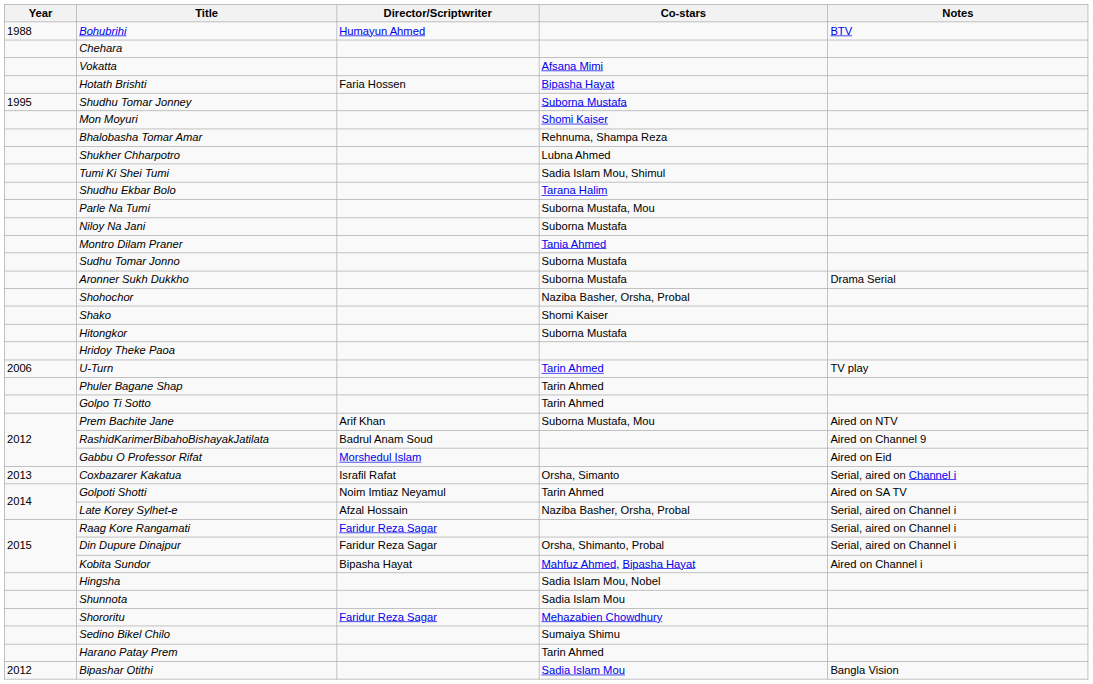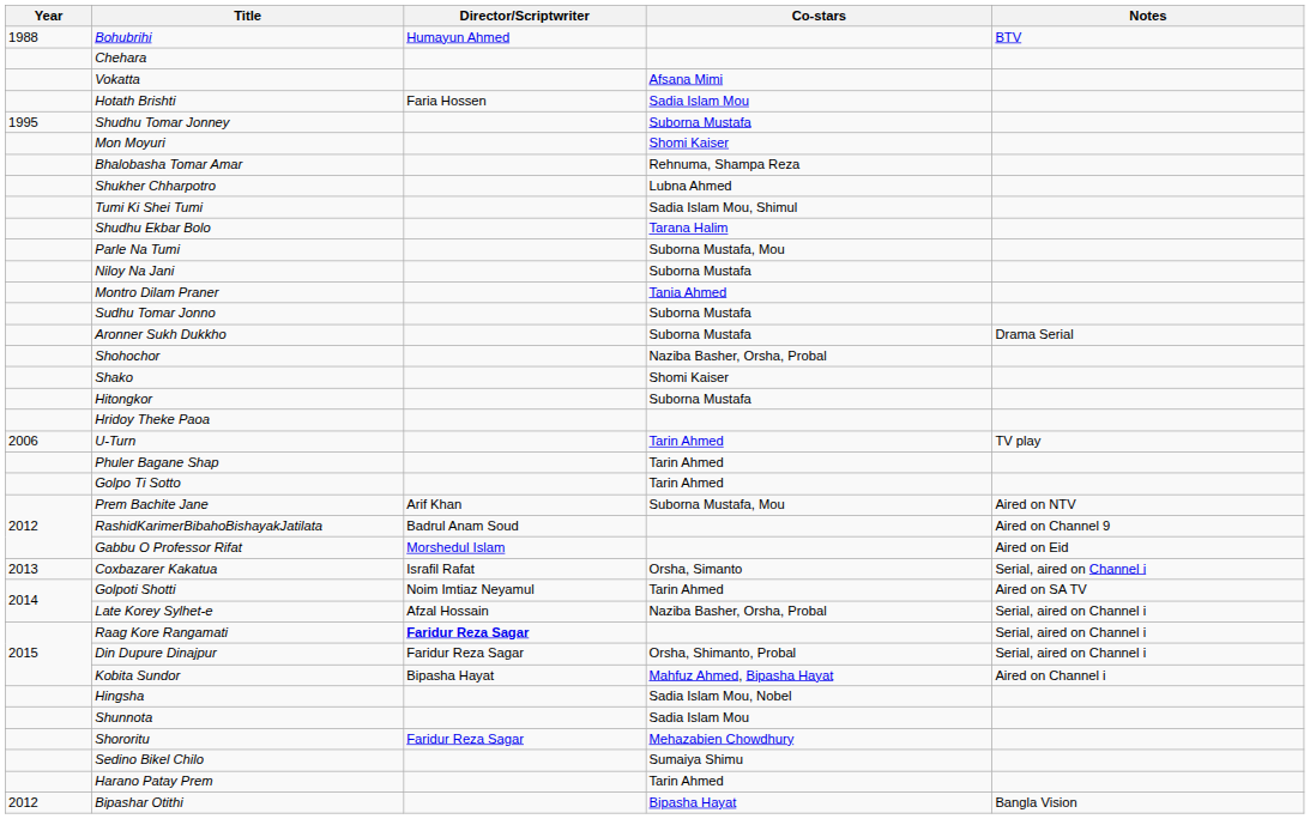 <table class="wikitable sortable">
 <tr>
 <th width="5%">Year</th>
 <th width="18%">Title</th>
 <th width="14%">Director/Scriptwriter</th>
 <th width="20%">Co-stars</th>
 <th width="18%">Notes</th>
 </tr>
 <tr>
 <td>1988</td>
 <td><em><a href='#'>Bohubrihi</a></em></td>
 <td><a href='#'>Humayun Ahmed</a></td>
 <td></td>
 <td><a href='#'>BTV</a></td>
 </tr>
 <tr>
 <td></td>
 <td><em>Chehara</em></td>
 <td></td>
 <td></td>
 <td></td>
 </tr>
 <tr>
 <td></td>
 <td><em>Vokatta</em></td>
 <td></td>
 <td><a href='#'>Afsana Mimi</a></td>
 <td></td>
 </tr>
 <tr>
 <td></td>
 <td><em>Hotath Brishti</em></td>
 <td>Faria Hossen</td>
-<td><a href='#'>Bipasha Hayat</a></td>
+<td><a href='#'>Sadia Islam Mou</a></td>
 <td></td>
 </tr>
 <tr>
 <td>1995</td>
 <td><em>Shudhu Tomar Jonney</em></td>
 <td></td>
 <td><a href='#'>Suborna Mustafa</a></td>
 <td></td>
 </tr>
 <tr>
 <td></td>
 <td><em>Mon Moyuri</em></td>
 <td></td>
 <td><a href='#'>Shomi Kaiser</a></td>
 <td></td>
 </tr>
 <tr>
 <td></td>
 <td><em>Bhalobasha Tomar Amar</em></td>
 <td></td>
 <td>Rehnuma, Shampa Reza</td>
 <td></td>
 </tr>
 <tr>
 <td></td>
 <td><em>Shukher Chharpotro</em></td>
 <td></td>
 <td>Lubna Ahmed</td>
 <td></td>
 </tr>
 <tr>
 <td></td>
 <td><em>Tumi Ki Shei Tumi</em></td>
 <td></td>
 <td>Sadia Islam Mou, Shimul</td>
 <td></td>
 </tr>
 <tr>
 <td></td>
 <td><em>Shudhu Ekbar Bolo</em></td>
 <td></td>
 <td><a href='#'>Tarana Halim</a></td>
 <td></td>
 </tr>
 <tr>
 <td></td>
 <td><em>Parle Na Tumi</em></td>
 <td></td>
 <td>Suborna Mustafa, Mou</td>
 <td></td>
 </tr>
 <tr>
 <td></td>
 <td><em>Niloy Na Jani</em></td>
 <td></td>
 <td>Suborna Mustafa</td>
 <td></td>
 </tr>
 <tr>
 <td></td>
 <td><em>Montro Dilam Praner</em></td>
 <td></td>
 <td><a href='#'>Tania Ahmed</a></td>
 <td></td>
 </tr>
 <tr>
 <td></td>
 <td><em>Sudhu Tomar Jonno</em></td>
 <td></td>
 <td>Suborna Mustafa</td>
 <td></td>
 </tr>
 <tr>
 <td></td>
 <td><em>Aronner Sukh Dukkho</em></td>
 <td></td>
 <td>Suborna Mustafa</td>
 <td>Drama Serial</td>
 </tr>
 <tr>
 <td></td>
 <td><em>Shohochor</em></td>
 <td></td>
 <td>Naziba Basher, Orsha, Probal</td>
 <td></td>
 </tr>
 <tr>
 <td></td>
 <td><em>Shako</em></td>
 <td></td>
 <td>Shomi Kaiser</td>
 <td></td>
 </tr>
 <tr>
 <td></td>
 <td><em>Hitongkor</em></td>
 <td></td>
 <td>Suborna Mustafa</td>
 <td></td>
 </tr>
 <tr>
 <td></td>
 <td><em>Hridoy Theke Paoa</em></td>
 <td></td>
 <td></td>
 <td></td>
 </tr>
 <tr>
 <td>2006</td>
 <td><em>U-Turn</em></td>
 <td></td>
 <td><a href='#'>Tarin Ahmed</a></td>
 <td>TV play</td>
 </tr>
 <tr>
 <td></td>
 <td><em>Phuler Bagane Shap</em></td>
 <td></td>
 <td>Tarin Ahmed</td>
 <td></td>
 </tr>
 <tr>
 <td></td>
 <td><em>Golpo Ti Sotto</em></td>
 <td></td>
 <td>Tarin Ahmed</td>
 <td></td>
 </tr>
 <tr>
 <td rowspan="3">2012</td>
 <td><em>Prem Bachite Jane</em></td>
 <td>Arif Khan</td>
 <td>Suborna Mustafa, Mou</td>
 <td>Aired on NTV</td>
 </tr>
 <tr>
 <td><em>RashidKarimerBibahoBishayakJatilata</em></td>
 <td>Badrul Anam Soud</td>
 <td></td>
 <td>Aired on Channel 9</td>
 </tr>
 <tr>
 <td><em>Gabbu O Professor Rifat</em></td>
 <td><a href='#'>Morshedul Islam</a></td>
 <td></td>
 <td>Aired on Eid</td>
 </tr>
 <tr>
 <td>2013</td>
 <td><em>Coxbazarer Kakatua</em></td>
 <td>Israfil Rafat</td>
 <td>Orsha, Simanto</td>
 <td>Serial, aired on <a href='#'>Channel i</a></td>
 </tr>
 <tr>
 <td rowspan="2">2014</td>
 <td><em>Golpoti Shotti</em></td>
 <td>Noim Imtiaz Neyamul</td>
 <td>Tarin Ahmed</td>
 <td>Aired on SA TV</td>
 </tr>
 <tr>
 <td><em>Late Korey Sylhet-e</em></td>
 <td>Afzal Hossain</td>
 <td>Naziba Basher, Orsha, Probal</td>
 <td>Serial, aired on Channel i</td>
 </tr>
 <tr>
 <td rowspan="3">2015</td>
 <td><em>Raag Kore Rangamati</em></td>
-<td><a href='#'>Faridur Reza Sagar</a></td>
+<td><strong><a href='#'>Faridur Reza Sagar</a></strong></td>
 <td></td>
 <td>Serial, aired on Channel i</td>
 </tr>
 <tr>
 <td><em>Din Dupure Dinajpur</em></td>
 <td>Faridur Reza Sagar</td>
 <td>Orsha, Shimanto, Probal</td>
 <td>Serial, aired on Channel i</td>
 </tr>
 <tr>
 <td><em>Kobita Sundor</em></td>
 <td>Bipasha Hayat</td>
 <td><a href='#'>Mahfuz Ahmed</a>, <a href='#'>Bipasha Hayat</a></td>
 <td>Aired on Channel i</td>
 </tr>
 <tr>
 <td></td>
 <td><em>Hingsha</em></td>
 <td></td>
 <td>Sadia Islam Mou, Nobel</td>
 <td></td>
 </tr>
 <tr>
 <td></td>
 <td><em>Shunnota</em></td>
 <td></td>
 <td>Sadia Islam Mou</td>
 <td></td>
 </tr>
 <tr>
 <td></td>
 <td><em>Shororitu</em></td>
 <td><a href='#'>Faridur Reza Sagar</a></td>
 <td><a href='#'>Mehazabien Chowdhury</a></td>
 <td></td>
 </tr>
 <tr>
 <td></td>
 <td><em>Sedino Bikel Chilo</em></td>
 <td></td>
 <td>Sumaiya Shimu</td>
 <td></td>
 </tr>
 <tr>
 <td></td>
 <td><em>Harano Patay Prem</em></td>
 <td></td>
 <td>Tarin Ahmed</td>
 <td></td>
 </tr>
 <tr>
 <td>2012</td>
 <td><em>Bipashar Otithi</em></td>
 <td></td>
-<td><a href='#'>Sadia Islam Mou</a></td>
+<td><a href='#'>Bipasha Hayat</a></td>
 <td>Bangla Vision</td>
 </tr>
 </table>
